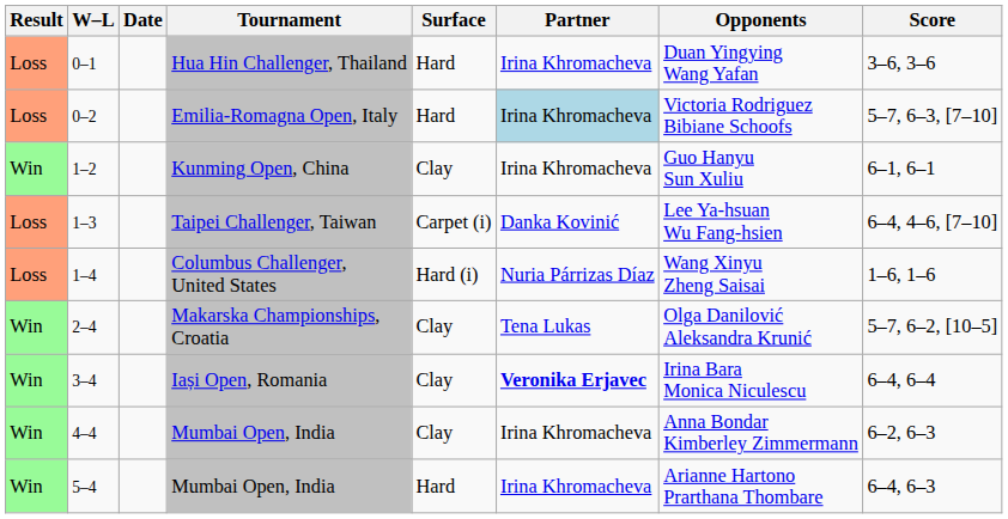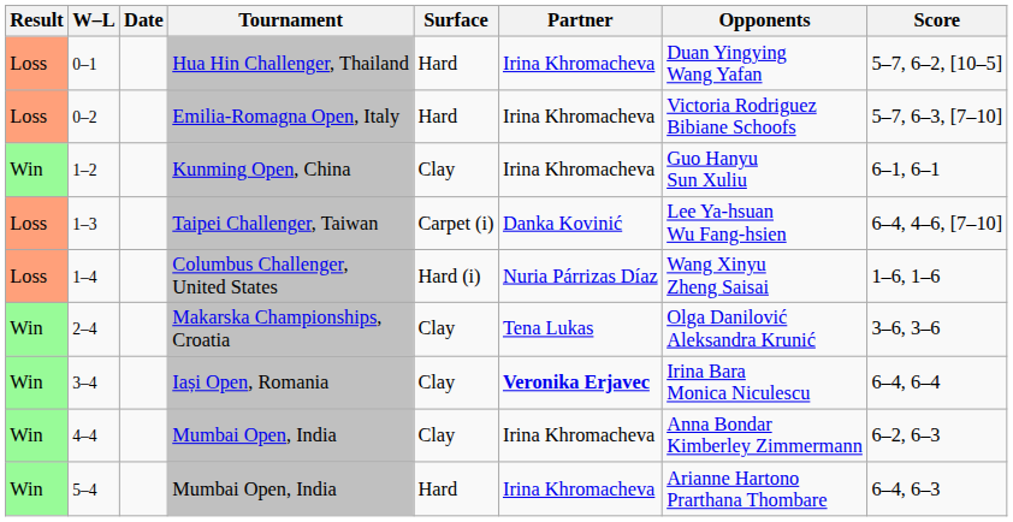 <table class="sortable wikitable">
 <tr>
 <th>Result</th>
 <th class="unsortable">W–L</th>
 <th>Date</th>
 <th>Tournament</th>
 <th>Surface</th>
 <th>Partner</th>
 <th>Opponents</th>
 <th class="unsortable">Score</th>
 </tr>
 <tr>
 <td bgcolor=FFA07A>Loss</td>
 <td><small>0–1</small></td>
 <td><a href='#'></a></td>
 <td bgcolor=silver><a href='#'>Hua Hin Challenger</a>, Thailand</td>
 <td>Hard</td>
 <td> <a href='#'>Irina Khromacheva</a></td>
 <td> <a href='#'>Duan Yingying</a> <br>  <a href='#'>Wang Yafan</a></td>
-<td>3–6, 3–6</td>
+<td>5–7, 6–2, [10–5]</td>
 </tr>
 <tr>
 <td bgcolor=FFA07A>Loss</td>
 <td><small>0–2</small></td>
 <td><a href='#'></a></td>
 <td bgcolor=silver><a href='#'>Emilia-Romagna Open</a>, Italy</td>
 <td>Hard</td>
-<td style="background: lightblue;"> Irina Khromacheva</td>
+<td> Irina Khromacheva</td>
 <td> <a href='#'>Victoria Rodriguez</a> <br>  <a href='#'>Bibiane Schoofs</a></td>
 <td>5–7, 6–3, [7–10]</td>
 </tr>
 <tr>
 <td bgcolor=98FB98>Win</td>
 <td><small>1–2</small></td>
 <td><a href='#'></a></td>
 <td bgcolor=silver><a href='#'>Kunming Open</a>, China</td>
 <td>Clay</td>
 <td> Irina Khromacheva</td>
 <td> <a href='#'>Guo Hanyu</a> <br>  <a href='#'>Sun Xuliu</a></td>
 <td>6–1, 6–1</td>
 </tr>
 <tr>
 <td bgcolor=FFA07A>Loss</td>
 <td><small>1–3</small></td>
 <td><a href='#'></a></td>
 <td bgcolor=silver><a href='#'>Taipei Challenger</a>, Taiwan</td>
 <td>Carpet (i)</td>
 <td> <a href='#'>Danka Kovinić</a></td>
 <td> <a href='#'>Lee Ya-hsuan</a> <br>  <a href='#'>Wu Fang-hsien</a></td>
 <td>6–4, 4–6, [7–10]</td>
 </tr>
 <tr>
 <td bgcolor=FFA07A>Loss</td>
 <td><small>1–4</small></td>
 <td><a href='#'></a></td>
 <td bgcolor=silver><a href='#'>Columbus Challenger</a>, <br>United States</td>
 <td>Hard (i)</td>
 <td> <a href='#'>Nuria Párrizas Díaz</a></td>
 <td> <a href='#'>Wang Xinyu</a> <br>  <a href='#'>Zheng Saisai</a></td>
 <td>1–6, 1–6</td>
 </tr>
 <tr>
 <td bgcolor=98FB98>Win</td>
 <td><small>2–4</small></td>
 <td><a href='#'></a></td>
 <td bgcolor=silver><a href='#'>Makarska Championships</a>, <br>Croatia</td>
 <td>Clay</td>
 <td> <a href='#'>Tena Lukas</a></td>
 <td> <a href='#'>Olga Danilović</a> <br>  <a href='#'>Aleksandra Krunić</a></td>
-<td>5–7, 6–2, [10–5]</td>
+<td>3–6, 3–6</td>
 </tr>
 <tr>
 <td bgcolor=98FB98>Win</td>
 <td><small>3–4</small></td>
 <td><a href='#'></a></td>
 <td bgcolor=silver><a href='#'>Iași Open</a>, Romania</td>
 <td>Clay</td>
 <td><strong> <a href='#'>Veronika Erjavec</a></strong></td>
 <td> <a href='#'>Irina Bara</a> <br>  <a href='#'>Monica Niculescu</a></td>
 <td>6–4, 6–4</td>
 </tr>
 <tr>
 <td bgcolor=98FB98>Win</td>
 <td><small>4–4</small></td>
 <td Parma Ladies Open 2023></td>
 <td bgcolor=silver><a href='#'>Mumbai Open</a>, India</td>
 <td>Clay</td>
 <td> Irina Khromacheva</td>
 <td> <a href='#'>Anna Bondar</a> <br>  <a href='#'>Kimberley Zimmermann</a></td>
 <td>6–2, 6–3</td>
 </tr>
 <tr>
 <td style="background:#98fb98;">Win</td>
 <td><small>5–4</small></td>
 <td><a href='#'></a></td>
 <td bgcolor=silver>Mumbai Open, India</td>
 <td>Hard</td>
 <td> <a href='#'>Irina Khromacheva</a></td>
 <td> <a href='#'>Arianne Hartono</a> <br>  <a href='#'>Prarthana Thombare</a></td>
 <td>6–4, 6–3</td>
 </tr>
 </table>
